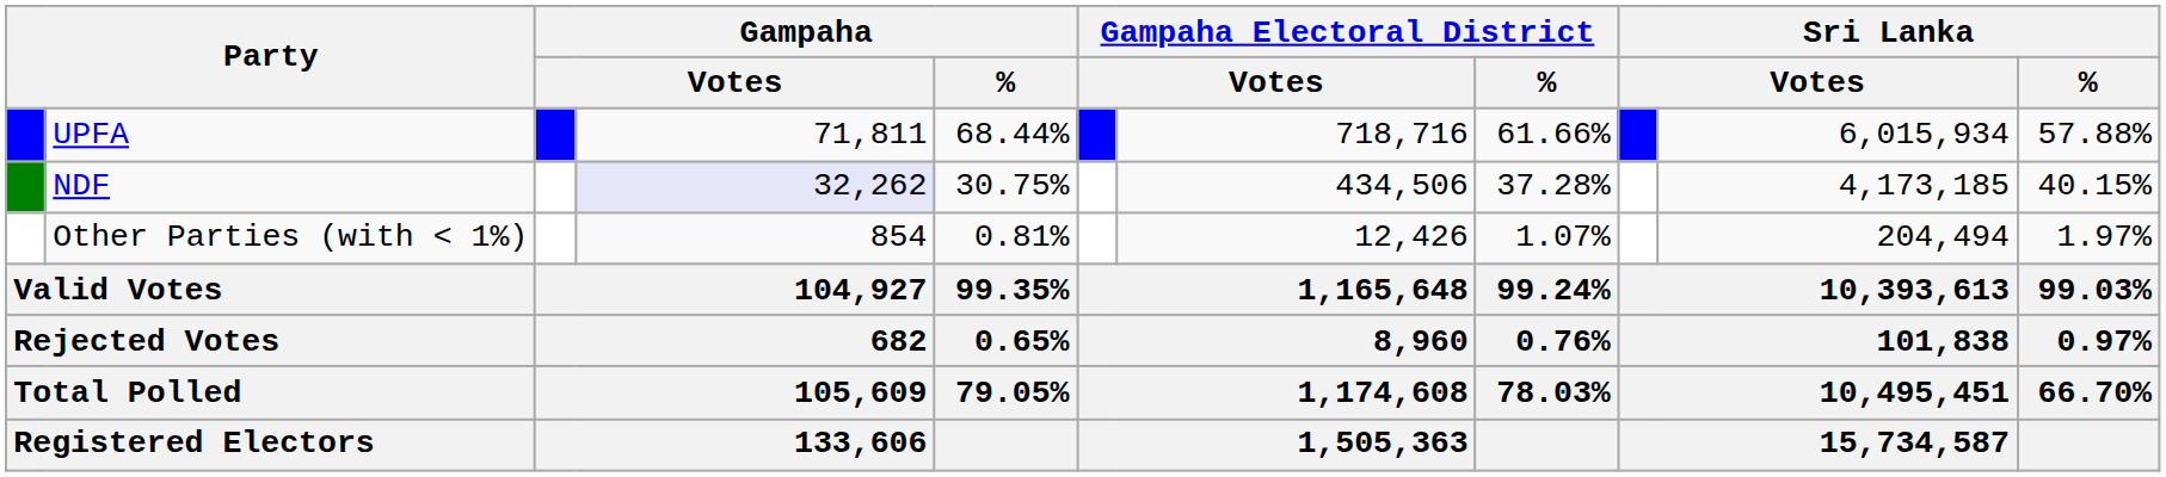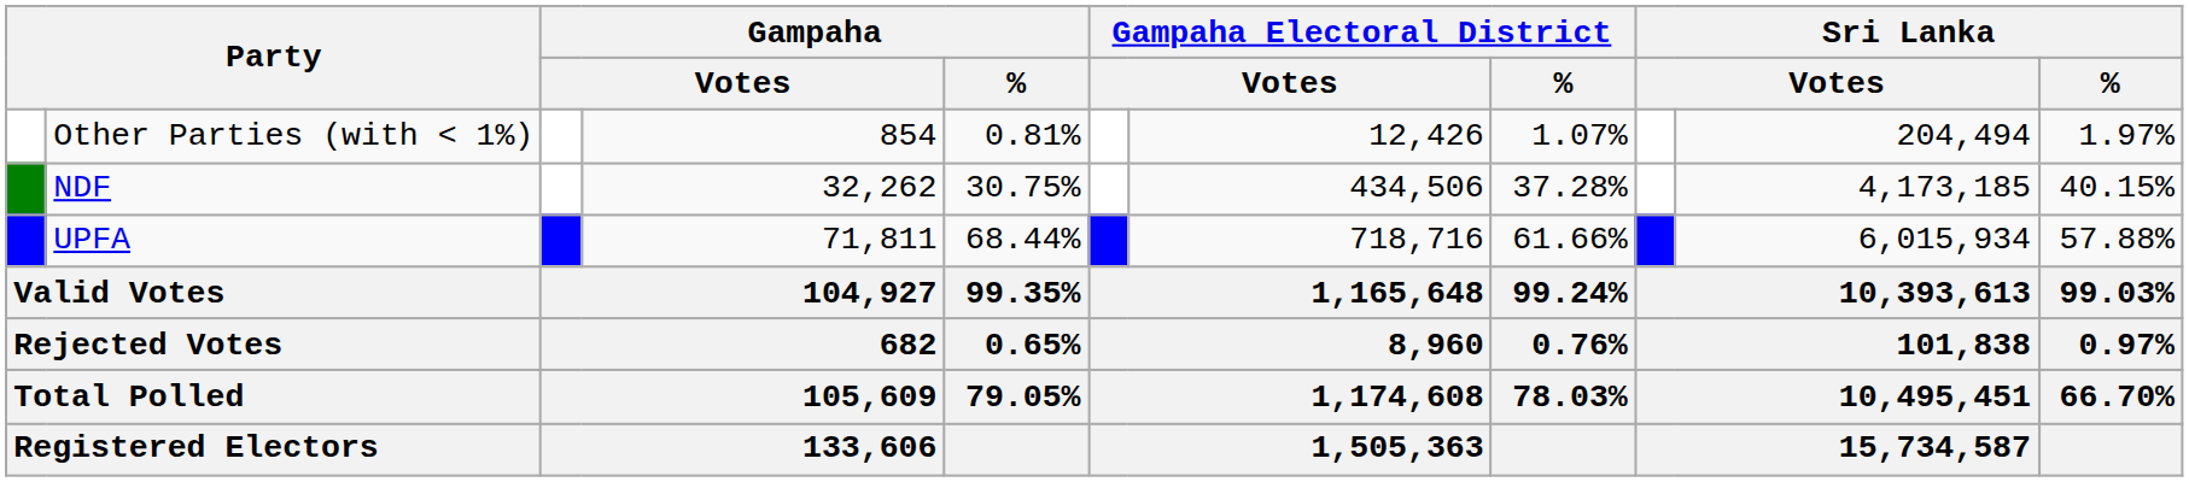 <table class="wikitable">
 <tr>
 <th colspan="2" width="144px"rowspan="2">Party</th>
 <th colspan="3" width="216px">Gampaha</th>
 <th colspan="3" width="216px"><a href='#'>Gampaha Electoral District</a></th>
 <th colspan="3" width="216px">Sri Lanka</th>
 </tr>
 <tr>
 <th colspan="2" width="144px">Votes</th>
 <th>%</th>
 <th colspan="2" width="144px">Votes</th>
 <th>%</th>
 <th colspan="2" width="144px">Votes</th>
 <th>%</th>
 </tr>
 <tr>
+<td style="background-color:white;" width="10px"></td>
+<td style="text-align:left;">Other Parties (with < 1%)</td>
+<td style="background-color:white;" width="10px"></td>
+<td style="text-align:right;">854</td>
+<td style="text-align:right;">0.81%</td>
+<td style="background-color:white;" width="10px"></td>
+<td style="text-align:right;">12,426</td>
+<td style="text-align:right;">1.07%</td>
+<td style="background-color:white;" width="10px"></td>
+<td style="text-align:right;">204,494</td>
+<td style="text-align:right;">1.97%</td>
+</tr>
+<tr>
+<td style="background-color:green;" width="10px"></td>
+<td style="text-align:left;"><a href='#'>NDF</a></td>
+<td style="background-color:white;" width="10px"></td>
+<td style="text-align:right;">32,262</td>
+<td style="text-align:right;">30.75%</td>
+<td style="background-color:white;" width="10px"></td>
+<td style="text-align:right;">434,506</td>
+<td style="text-align:right;">37.28%</td>
+<td style="background-color:white;" width="10px"></td>
+<td style="text-align:right;">4,173,185</td>
+<td style="text-align:right;">40.15%</td>
+</tr>
+<tr>
 <td style="background-color:blue;" width="10px"></td>
 <td style="text-align:left;"><a href='#'>UPFA</a></td>
 <td style="background-color:blue;" width="10px"></td>
 <td style="text-align:right;">71,811</td>
 <td style="text-align:right;">68.44%</td>
 <td style="background-color:blue;" width="10px"></td>
 <td style="text-align:right;">718,716</td>
 <td style="text-align:right;">61.66%</td>
 <td style="background-color:blue;" width="10px"></td>
 <td style="text-align:right;">6,015,934</td>
 <td style="text-align:right;">57.88%</td>
-</tr>
-<tr>
-<td style="background-color:green;" width="10px"></td>
-<td style="text-align:left;"><a href='#'>NDF</a></td>
-<td style="background-color:white;" width="10px"></td>
-<td style="background: lavender; text-align:right;">32,262</td>
-<td style="text-align:right;">30.75%</td>
-<td style="background-color:white;" width="10px"></td>
-<td style="text-align:right;">434,506</td>
-<td style="text-align:right;">37.28%</td>
-<td style="background-color:white;" width="10px"></td>
-<td style="text-align:right;">4,173,185</td>
-<td style="text-align:right;">40.15%</td>
-</tr>
-<tr>
-<td style="background-color:white;" width="10px"></td>
-<td style="text-align:left;">Other Parties (with < 1%)</td>
-<td style="background-color:white;" width="10px"></td>
-<td style="text-align:right;">854</td>
-<td style="text-align:right;">0.81%</td>
-<td style="background-color:white;" width="10px"></td>
-<td style="text-align:right;">12,426</td>
-<td style="text-align:right;">1.07%</td>
-<td style="background-color:white;" width="10px"></td>
-<td style="text-align:right;">204,494</td>
-<td style="text-align:right;">1.97%</td>
 </tr>
 <tr>
 <th colspan="2" width="144px"style="text-align:left;">Valid Votes</th>
 <th style="text-align:right;"colspan="2" width="144px">104,927</th>
 <th style="text-align:right;">99.35%</th>
 <th style="text-align:right;"colspan="2" width="144px">1,165,648</th>
 <th style="text-align:right;">99.24%</th>
 <th style="text-align:right;"colspan="2" width="144px">10,393,613</th>
 <th style="text-align:right;">99.03%</th>
 </tr>
 <tr>
 <th colspan="2" width="144px"style="text-align:left;">Rejected Votes</th>
 <th style="text-align:right;"colspan="2" width="144px">682</th>
 <th style="text-align:right;">0.65%</th>
 <th style="text-align:right;"colspan="2" width="144px">8,960</th>
 <th style="text-align:right;">0.76%</th>
 <th style="text-align:right;"colspan="2" width="144px">101,838</th>
 <th style="text-align:right;">0.97%</th>
 </tr>
 <tr>
 <th colspan="2" width="144px"style="text-align:left;">Total Polled</th>
 <th style="text-align:right;"colspan="2" width="144px">105,609</th>
 <th style="text-align:right;">79.05%</th>
 <th style="text-align:right;"colspan="2" width="144px">1,174,608</th>
 <th style="text-align:right;">78.03%</th>
 <th style="text-align:right;"colspan="2" width="144px">10,495,451</th>
 <th style="text-align:right;">66.70%</th>
 </tr>
 <tr>
 <th colspan="2" width="144px"style="text-align:left;">Registered Electors</th>
 <th style="text-align:right;"colspan="2" width="144px">133,606</th>
 <th></th>
 <th style="text-align:right;"colspan="2" width="144px">1,505,363</th>
 <th></th>
 <th style="text-align:right;"colspan="2" width="144px">15,734,587</th>
 <th></th>
 </tr>
 </table>
